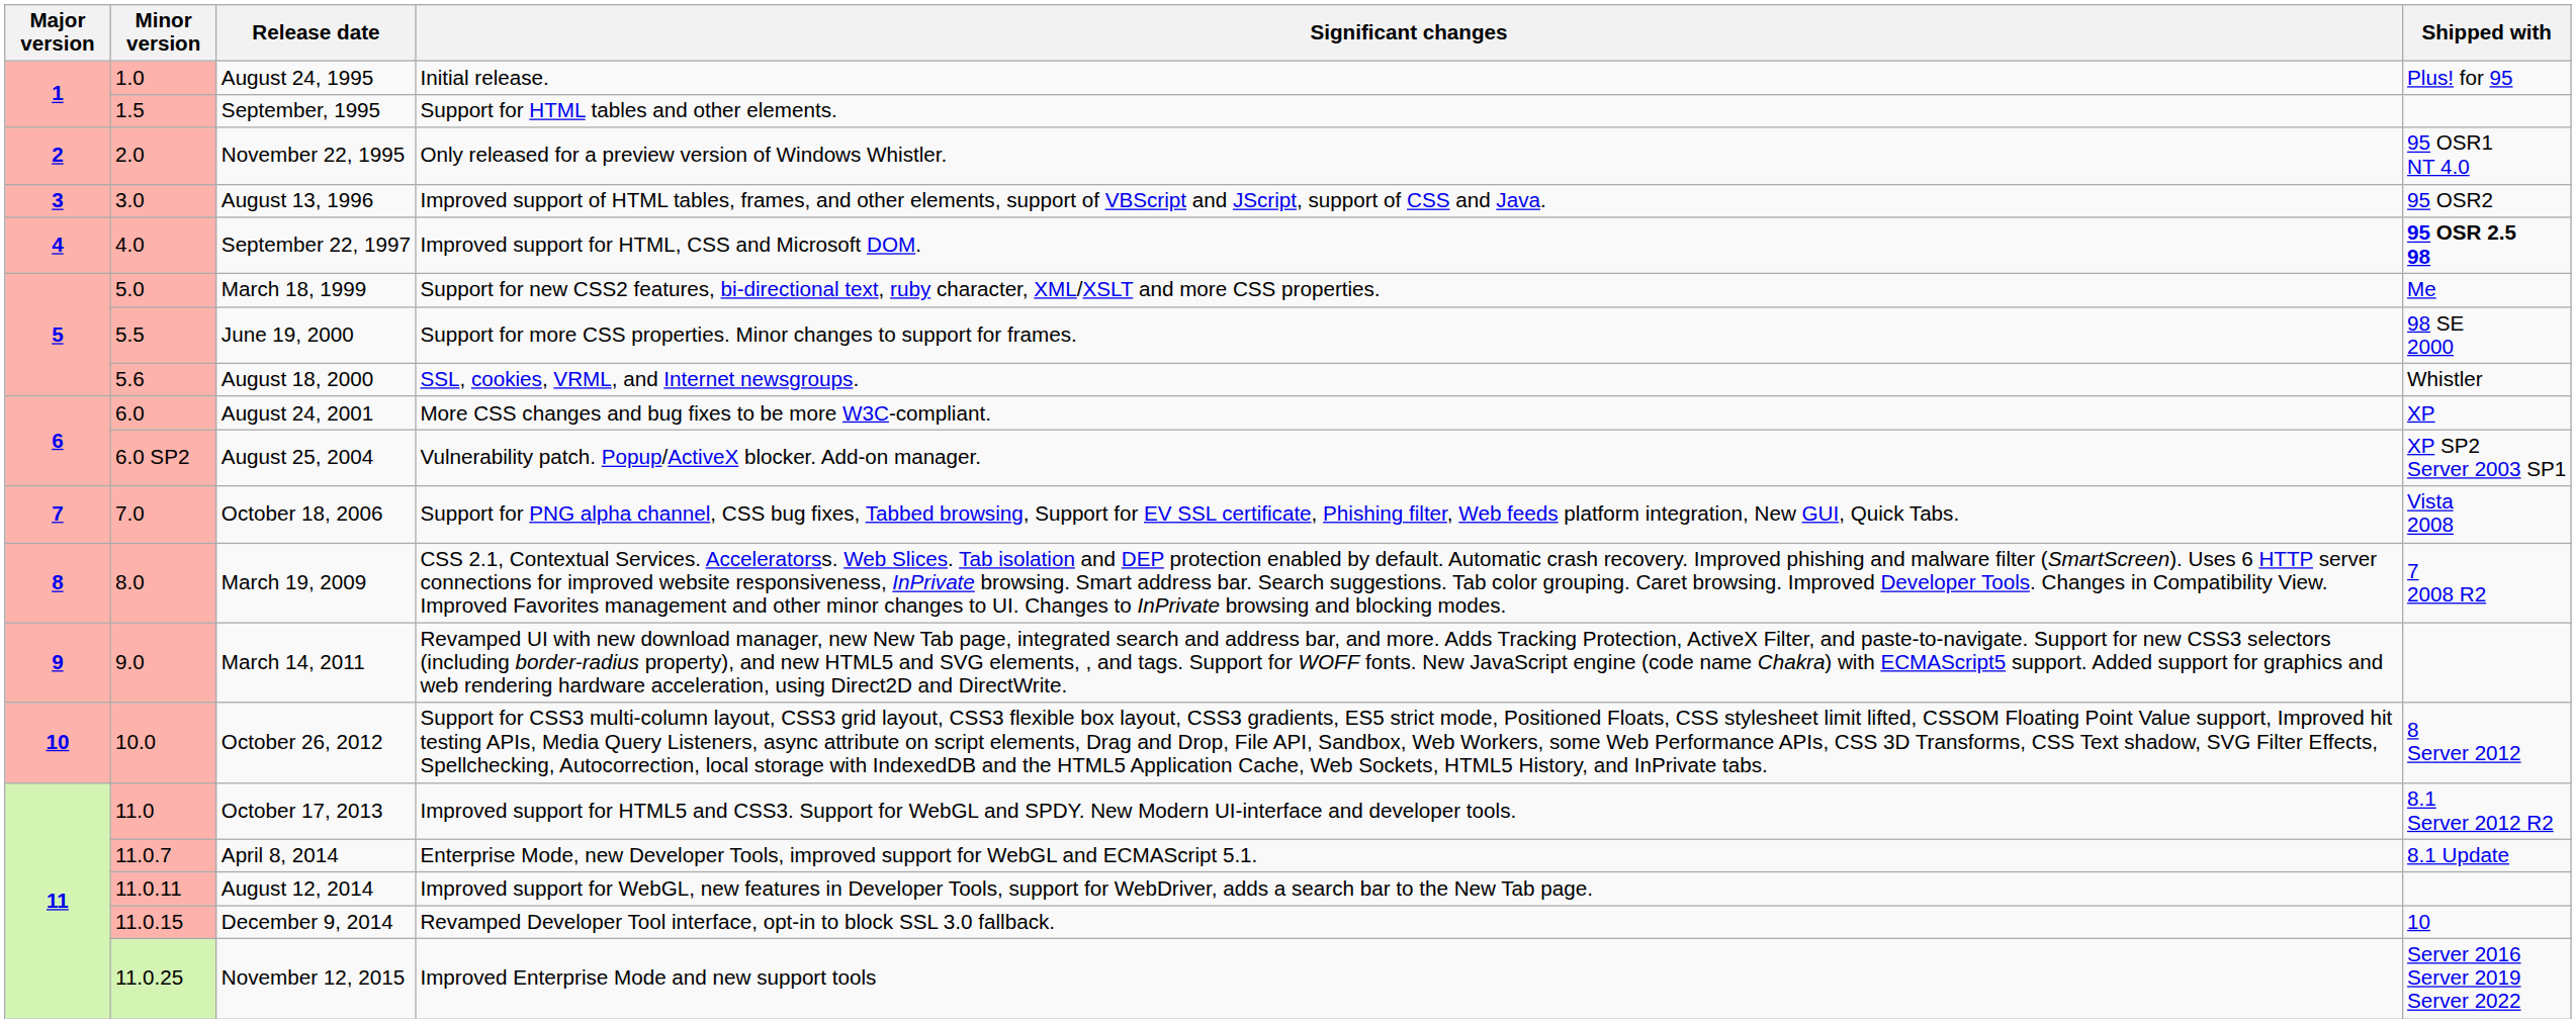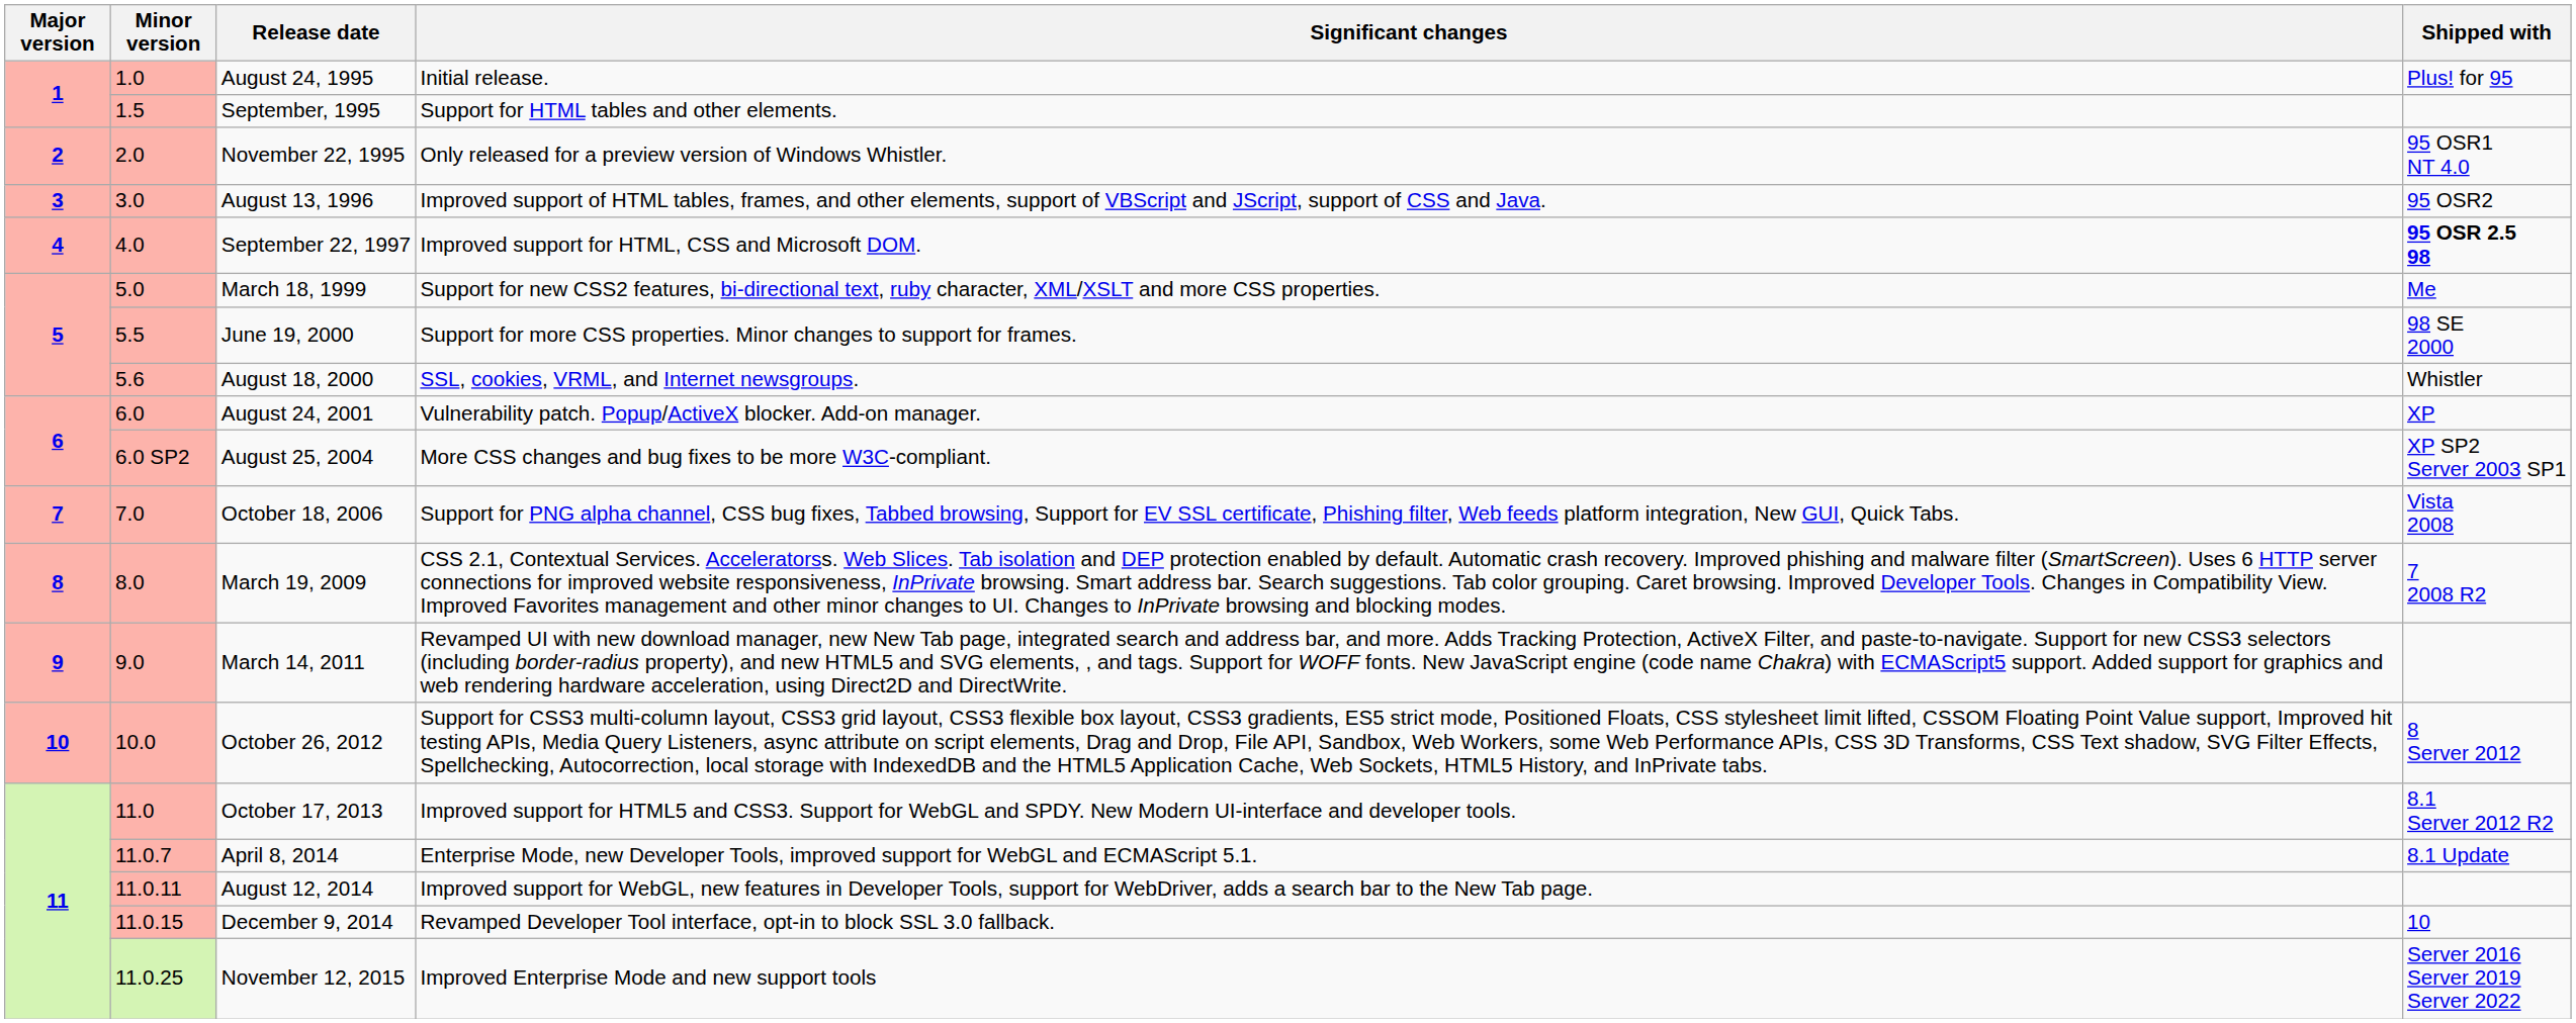 <table class="wikitable">
 <tr>
 <th>Major version</th>
 <th>Minor version</th>
 <th>Release date</th>
 <th>Significant changes</th>
 <th>Shipped with</th>
 </tr>
 <tr>
 <th style="background-color:#fdb3ab;" rowspan="2"><a href='#'>1</a></th>
 <td style="background-color:#fdb3ab;">1.0</td>
 <td style="white-space: nowrap;">August 24, 1995</td>
 <td>Initial release.</td>
 <td><a href='#'>Plus!</a> for <a href='#'>95</a></td>
 </tr>
 <tr>
 <td style="background-color:#fdb3ab;">1.5</td>
 <td style="white-space: nowrap;">September, 1995</td>
 <td>Support for <a href='#'>HTML</a> tables and other elements.</td>
 <td></td>
 </tr>
 <tr>
 <th style="background-color:#fdb3ab;"><a href='#'>2</a></th>
 <td style="background-color:#fdb3ab;">2.0</td>
 <td style="white-space: nowrap;">November 22, 1995</td>
 <td>Only released for a preview version of Windows Whistler.</td>
 <td><a href='#'>95</a> OSR1 <br> <a href='#'>NT 4.0</a></td>
 </tr>
 <tr>
 <th style="background-color:#fdb3ab;"><a href='#'>3</a></th>
 <td style="background-color:#fdb3ab;">3.0</td>
 <td style="white-space: nowrap;">August 13, 1996</td>
 <td>Improved support of HTML tables, frames, and other elements, support of <a href='#'>VBScript</a> and <a href='#'>JScript</a>, support of <a href='#'>CSS</a> and <a href='#'>Java</a>.</td>
 <td><a href='#'>95</a> OSR2</td>
 </tr>
 <tr>
 <th style="background-color:#fdb3ab;"><a href='#'>4</a></th>
 <td style="background-color:#fdb3ab;">4.0</td>
 <td style="white-space: nowrap;">September 22, 1997</td>
 <td>Improved support for HTML, CSS and Microsoft <a href='#'>DOM</a>.</td>
 <td><strong><a href='#'>95</a> OSR 2.5<br><a href='#'>98</a></strong></td>
 </tr>
 <tr>
 <th style="background-color:#fdb3ab;" rowspan="3"><a href='#'>5</a></th>
 <td style="background-color:#fdb3ab;">5.0</td>
 <td style="white-space: nowrap;">March 18, 1999</td>
 <td>Support for new CSS2 features, <a href='#'>bi-directional text</a>, <a href='#'>ruby</a> character, <a href='#'>XML</a>/<a href='#'>XSLT</a> and more CSS properties.</td>
 <td><a href='#'>Me</a></td>
 </tr>
 <tr>
 <td style="background-color:#fdb3ab;">5.5</td>
 <td style="white-space: nowrap;">June 19, 2000</td>
 <td>Support for more CSS properties. Minor changes to support for frames.</td>
 <td><a href='#'>98</a> SE<br><a href='#'>2000</a></td>
 </tr>
 <tr>
 <td style="background-color:#fdb3ab;">5.6</td>
 <td style="white-space: nowrap;">August 18, 2000</td>
 <td><a href='#'>SSL</a>, <a href='#'>cookies</a>, <a href='#'>VRML</a>, and <a href='#'>Internet newsgroups</a>.</td>
 <td>Whistler</td>
 </tr>
 <tr>
 <th style="background-color:#fdb3ab;" rowspan="2"><a href='#'>6</a></th>
 <td style="background-color:#fdb3ab;">6.0</td>
 <td style="white-space: nowrap;">August 24, 2001</td>
-<td>More CSS changes and bug fixes to be more <a href='#'>W3C</a>-compliant.</td>
+<td>Vulnerability patch. <a href='#'>Popup</a>/<a href='#'>ActiveX</a> blocker. Add-on manager.</td>
 <td><a href='#'>XP</a></td>
 </tr>
 <tr>
 <td style="background-color:#fdb3ab;">6.0 SP2</td>
 <td style="white-space: nowrap;">August 25, 2004</td>
-<td>Vulnerability patch. <a href='#'>Popup</a>/<a href='#'>ActiveX</a> blocker. Add-on manager.</td>
+<td>More CSS changes and bug fixes to be more <a href='#'>W3C</a>-compliant.</td>
 <td style="white-space: nowrap;"><a href='#'>XP</a> SP2 <br> <a href='#'>Server 2003</a> SP1</td>
 </tr>
 <tr>
 <th style="background-color:#fdb3ab;"><a href='#'>7</a></th>
 <td style="background-color:#fdb3ab;">7.0</td>
 <td style="white-space: nowrap;">October 18, 2006</td>
 <td>Support for <a href='#'>PNG alpha channel</a>, CSS bug fixes, <a href='#'>Tabbed browsing</a>, Support for <a href='#'>EV SSL certificate</a>, <a href='#'>Phishing filter</a>, <a href='#'>Web feeds</a> platform integration, New <a href='#'>GUI</a>, Quick Tabs.</td>
 <td><a href='#'>Vista</a><br><a href='#'>2008</a></td>
 </tr>
 <tr>
 <th style="background-color:#fdb3ab;"><a href='#'>8</a></th>
 <td style="background-color:#fdb3ab;">8.0</td>
 <td style="white-space: nowrap;">March 19, 2009</td>
 <td>CSS 2.1, Contextual Services. <a href='#'>Accelerators</a>s. <a href='#'>Web Slices</a>. <a href='#'>Tab isolation</a> and <a href='#'>DEP</a> protection enabled by default. Automatic crash recovery. Improved phishing and malware filter (<em>SmartScreen</em>). Uses 6 <a href='#'>HTTP</a> server connections for improved website responsiveness, <em><a href='#'>InPrivate</a></em> browsing. Smart address bar. Search suggestions. Tab color grouping. Caret browsing. Improved <a href='#'>Developer Tools</a>. Changes in Compatibility View. Improved Favorites management and other minor changes to UI. Changes to <em>InPrivate</em> browsing and blocking modes.</td>
 <td><a href='#'>7</a><br><a href='#'>2008 R2</a></td>
 </tr>
 <tr>
 <th style="background-color:#fdb3ab;"><a href='#'>9</a></th>
 <td style="background-color:#fdb3ab;">9.0</td>
 <td style="white-space: nowrap;">March 14, 2011</td>
 <td>Revamped UI with new download manager, new New Tab page, integrated search and address bar, and more. Adds Tracking Protection, ActiveX Filter, and paste-to-navigate. Support for new CSS3 selectors (including <em>border-radius</em> property), and new HTML5 and SVG elements, <code></code>, <code></code> and <code></code> tags. Support for <em>WOFF</em> fonts. New JavaScript engine (code name <em>Chakra</em>) with <a href='#'>ECMAScript5</a> support. Added support for graphics and web rendering hardware acceleration, using Direct2D and DirectWrite.</td>
 <td></td>
 </tr>
 <tr>
 <th style="background-color:#fdb3ab;"><a href='#'>10</a></th>
 <td style="background-color:#fdb3ab;">10.0</td>
 <td style="white-space: nowrap;">October 26, 2012</td>
 <td>Support for CSS3 multi-column layout, CSS3 grid layout, CSS3 flexible box layout, CSS3 gradients, ES5 strict mode, Positioned Floats, CSS stylesheet limit lifted, CSSOM Floating Point Value support, Improved hit testing APIs, Media Query Listeners, async attribute on script elements, Drag and Drop, File API, Sandbox, Web Workers, some Web Performance APIs, CSS 3D Transforms, CSS Text shadow, SVG Filter Effects, Spellchecking, Autocorrection, local storage with IndexedDB and the HTML5 Application Cache, Web Sockets, HTML5 History, and InPrivate tabs.</td>
 <td><a href='#'>8</a><br><a href='#'>Server 2012</a></td>
 </tr>
 <tr>
 <th style="background-color:#d4f4b4;" rowspan="5"><a href='#'>11</a></th>
 <td style="background-color:#fdb3ab;">11.0</td>
 <td style="white-space: nowrap;">October 17, 2013</td>
 <td>Improved support for HTML5 and CSS3. Support for WebGL and SPDY. New Modern UI-interface and developer tools.</td>
 <td><a href='#'>8.1</a><br><a href='#'>Server 2012 R2</a></td>
 </tr>
 <tr>
 <td style="background-color:#fdb3ab;">11.0.7</td>
 <td style="white-space: nowrap;">April 8, 2014</td>
 <td>Enterprise Mode, new Developer Tools, improved support for WebGL and ECMAScript 5.1.</td>
 <td><a href='#'>8.1 Update</a></td>
 </tr>
 <tr>
 <td style="background-color:#fdb3ab;">11.0.11</td>
 <td style="white-space: nowrap;">August 12, 2014</td>
 <td>Improved support for WebGL, new features in Developer Tools, support for WebDriver, adds a search bar to the New Tab page.</td>
 <td></td>
 </tr>
 <tr>
 <td style="background-color:#fdb3ab;">11.0.15</td>
 <td style="white-space: nowrap;">December 9, 2014</td>
 <td>Revamped Developer Tool interface, opt-in to block SSL 3.0 fallback.</td>
 <td><a href='#'>10</a></td>
 </tr>
 <tr>
 <td style="background-color:#d4f4b4;">11.0.25</td>
 <td style="white-space: nowrap;">November 12, 2015</td>
 <td>Improved Enterprise Mode and new support tools</td>
 <td><a href='#'>Server 2016</a><br><a href='#'>Server 2019</a><br><a href='#'>Server 2022</a></td>
 </tr>
 </table>
